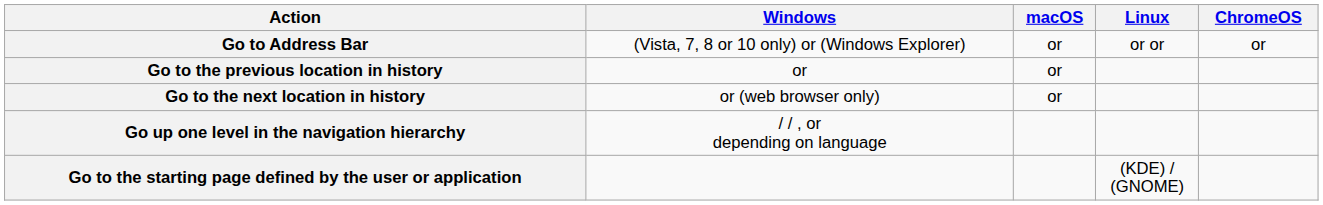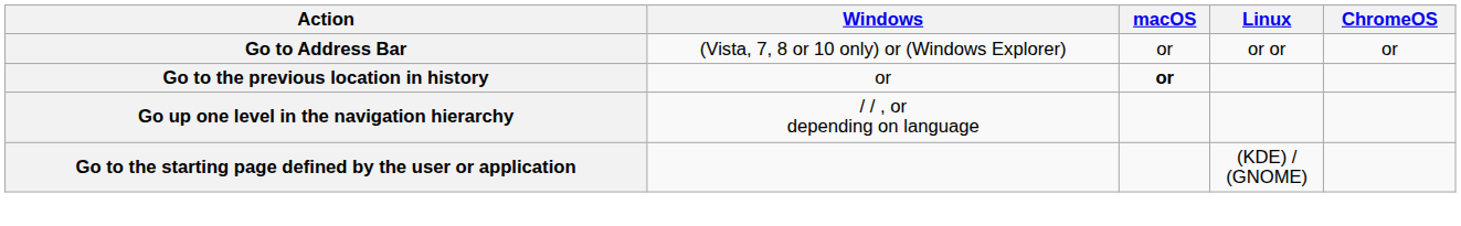 <table class="wikitable" style="width: 100%; text-align: center;">
 <tr>
 <th scope="col">Action</th>
 <th scope="col"><a href='#'>Windows</a></th>
 <th scope="col"><a href='#'>macOS</a></th>
 <th scope="col"><a href='#'>Linux</a></th>
 <th scope="col"><a href='#'>ChromeOS</a></th>
 </tr>
 <tr>
 <th scope="row">Go to Address Bar</th>
 <td> (Vista, 7, 8 or 10 only) or  (Windows Explorer)</td>
 <td> or </td>
 <td> or  or </td>
 <td> or </td>
 </tr>
 <tr>
 <th scope="row">Go to the previous location in history</th>
 <td> or </td>
-<td> or </td>
-<td></td>
-<td></td>
-</tr>
-<tr>
-<th scope="row">Go to the next location in history</th>
-<td> or  (web browser only)</td>
-<td> or </td>
+<td><strong> or </strong></td>
 <td></td>
 <td></td>
 </tr>
 <tr>
 <th scope="row">Go up one level in the navigation hierarchy</th>
 <td> /  / ,  or <br>depending on language</td>
 <td></td>
 <td></td>
 <td></td>
 </tr>
 <tr>
 <th scope="row">Go to the starting page defined by the user or application</th>
 <td></td>
 <td></td>
 <td> (KDE) /<br> (GNOME)</td>
 <td></td>
 </tr>
 </table>
